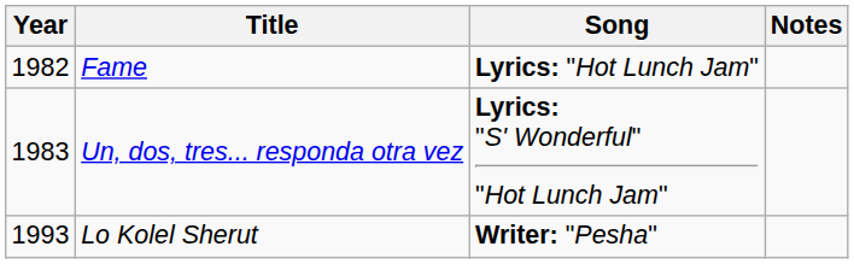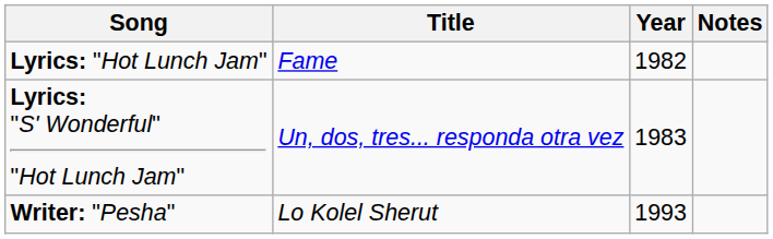 <table class="wikitable">
 <tr>
+<th>Song</th>
+<th>Title</th>
 <th>Year</th>
-<th>Title</th>
-<th>Song</th>
 <th>Notes</th>
 </tr>
 <tr>
+<td><strong>Lyrics:</strong> "<em>Hot Lunch Jam</em>"</td>
+<td><em><a href='#'>Fame</a></em></td>
 <td>1982</td>
-<td><em><a href='#'>Fame</a></em></td>
-<td><strong>Lyrics:</strong> "<em>Hot Lunch Jam</em>"</td>
 <td></td>
 </tr>
 <tr>
+<td><strong>Lyrics:</strong><br>"<em>S' Wonderful</em>"<hr>"<em>Hot Lunch Jam</em>"</td>
+<td><em><a href='#'>Un, dos, tres... responda otra vez</a></em></td>
 <td>1983</td>
-<td><em><a href='#'>Un, dos, tres... responda otra vez</a></em></td>
-<td><strong>Lyrics:</strong><br>"<em>S' Wonderful</em>"<hr>"<em>Hot Lunch Jam</em>"</td>
 <td></td>
 </tr>
 <tr>
+<td><strong>Writer:</strong> "<em>Pesha</em>"</td>
+<td><em>Lo Kolel Sherut</em></td>
 <td>1993</td>
-<td><em>Lo Kolel Sherut</em></td>
-<td><strong>Writer:</strong> "<em>Pesha</em>"</td>
 <td></td>
 </tr>
 </table>
